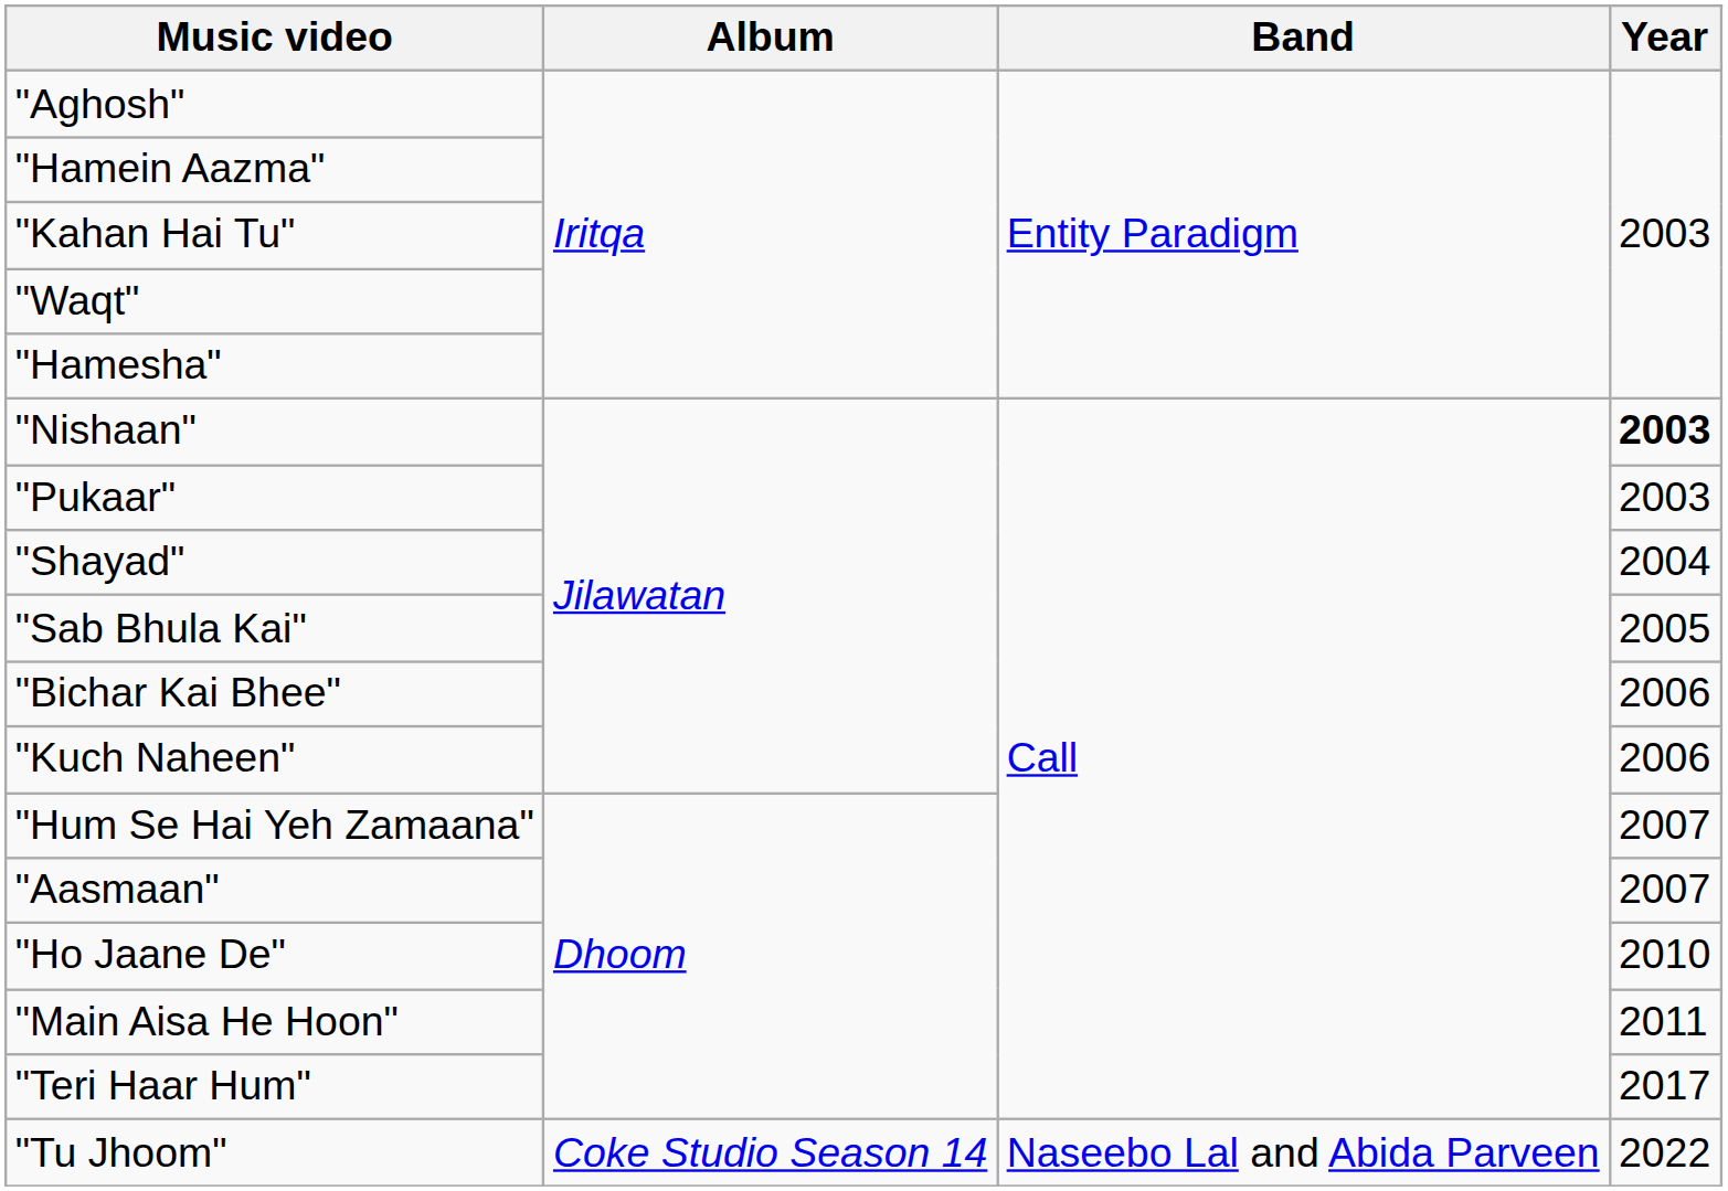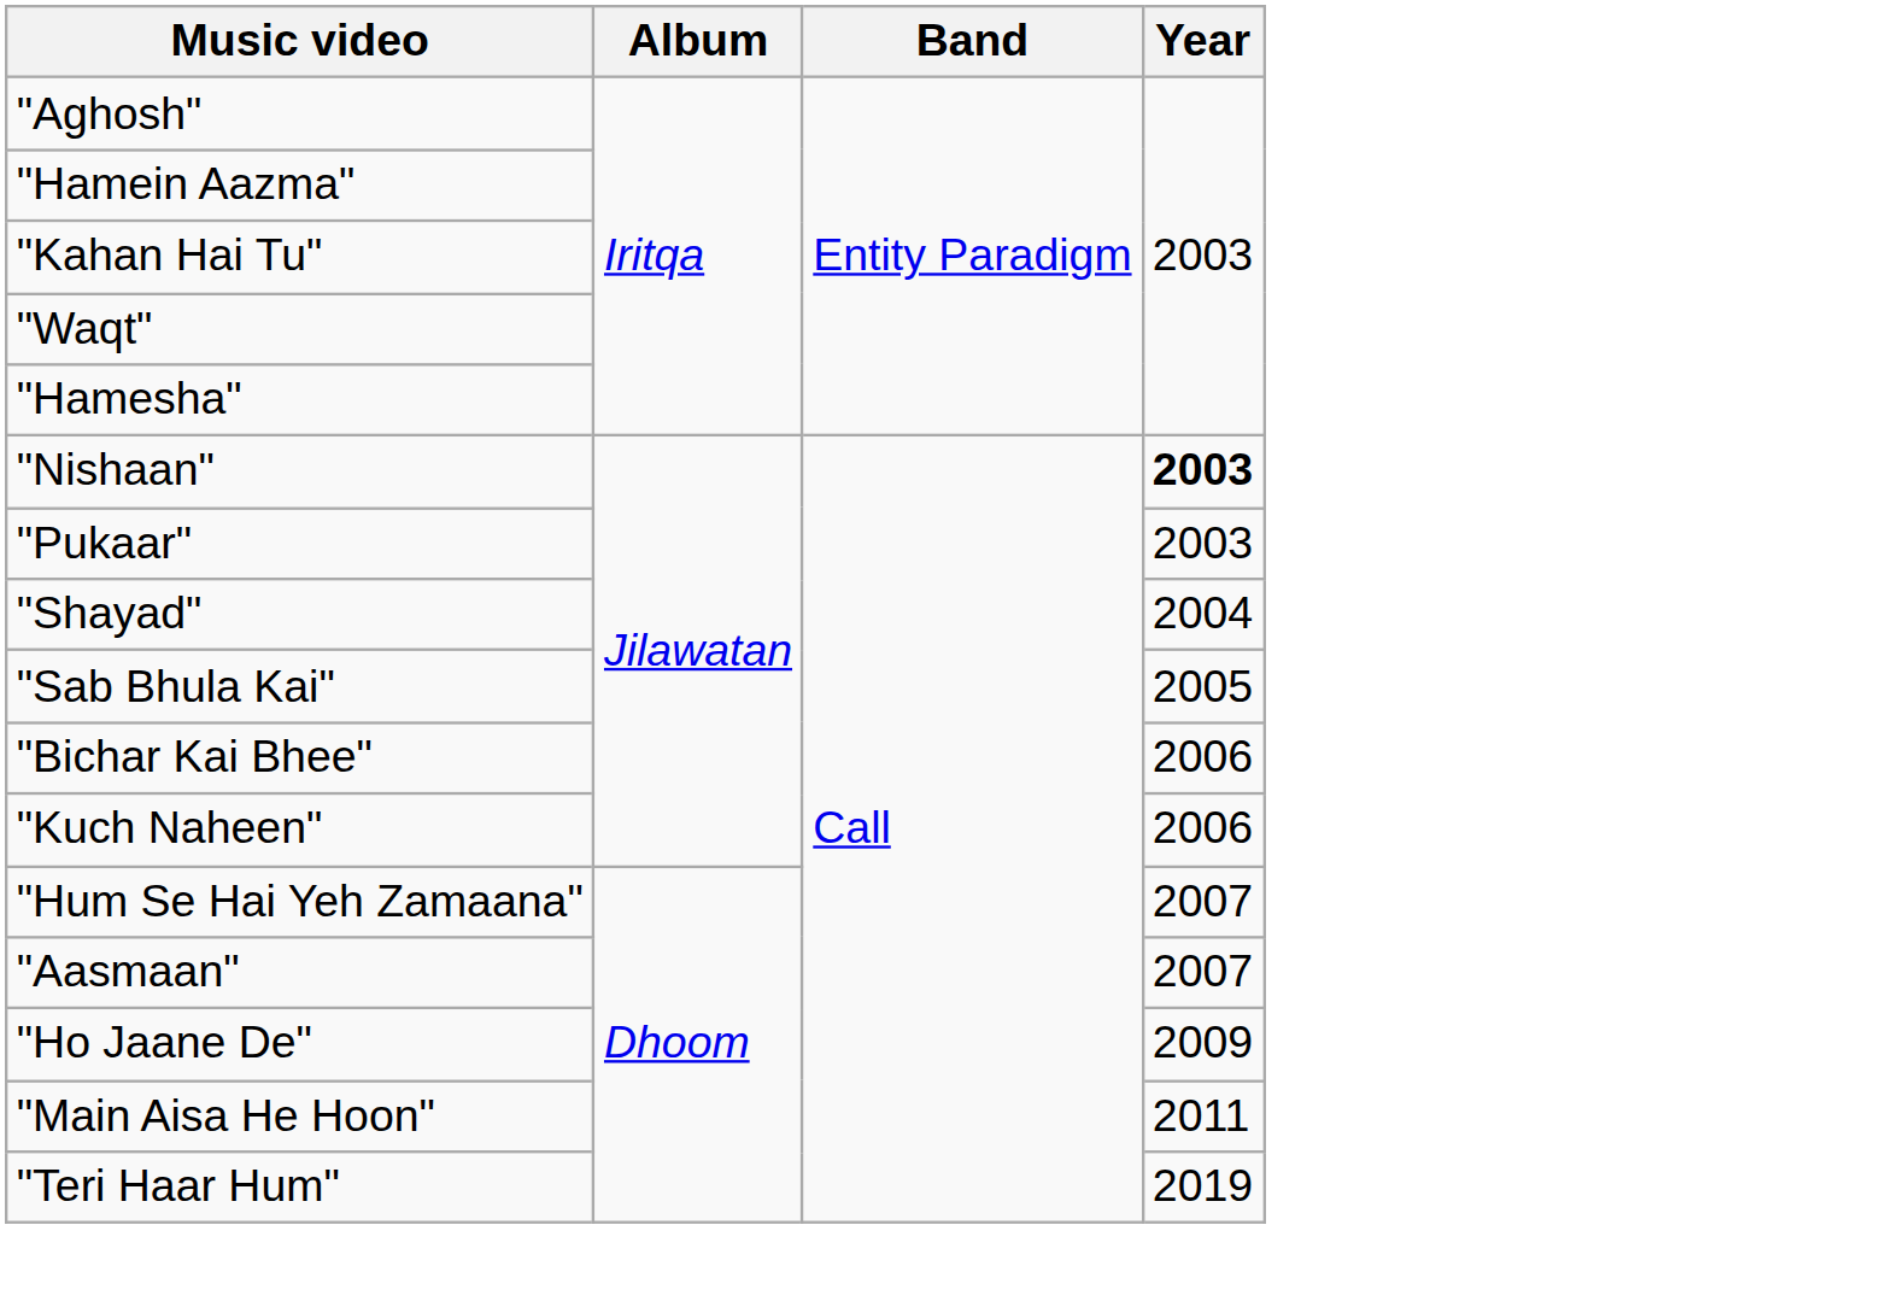 <table class="wikitable">
 <tr>
 <th>Music video</th>
 <th>Album</th>
 <th>Band</th>
 <th>Year</th>
 </tr>
 <tr>
 <td>"Aghosh"</td>
 <td rowspan="5"><a href='#'><em>Iritqa</em></a></td>
 <td rowspan="5"><a href='#'>Entity Paradigm</a></td>
 <td rowspan="5">2003</td>
 </tr>
 <tr>
 <td>"Hamein Aazma"</td>
 </tr>
 <tr>
 <td>"Kahan Hai Tu"</td>
 </tr>
 <tr>
 <td>"Waqt"</td>
 </tr>
 <tr>
 <td>"Hamesha"</td>
 </tr>
 <tr>
 <td>"Nishaan"</td>
 <td rowspan="6"><em><a href='#'>Jilawatan</a></em></td>
 <td rowspan="11"><a href='#'>Call</a></td>
 <td><strong>2003</strong></td>
 </tr>
 <tr>
 <td>"Pukaar"</td>
 <td>2003</td>
 </tr>
 <tr>
 <td>"Shayad"</td>
 <td>2004</td>
 </tr>
 <tr>
 <td>"Sab Bhula Kai"</td>
 <td>2005</td>
 </tr>
 <tr>
 <td>"Bichar Kai Bhee"</td>
 <td>2006</td>
 </tr>
 <tr>
 <td>"Kuch Naheen"</td>
 <td>2006</td>
 </tr>
 <tr>
 <td>"Hum Se Hai Yeh Zamaana"</td>
 <td rowspan="5"><a href='#'><em>Dhoom</em></a></td>
 <td>2007</td>
 </tr>
 <tr>
 <td>"Aasmaan"</td>
 <td>2007</td>
 </tr>
 <tr>
 <td>"Ho Jaane De"</td>
-<td>2010</td>
+<td>2009</td>
 </tr>
 <tr>
 <td>"Main Aisa He Hoon"</td>
 <td>2011</td>
 </tr>
 <tr>
 <td>"Teri Haar Hum"</td>
-<td>2017</td>
-</tr>
-<tr>
-<td>"Tu Jhoom"</td>
-<td><a href='#'><em>Coke Studio Season 14</em></a></td>
-<td><a href='#'>Naseebo Lal</a> and <a href='#'>Abida Parveen</a></td>
-<td>2022</td>
+<td>2019</td>
 </tr>
 </table>
